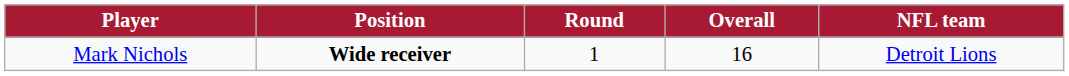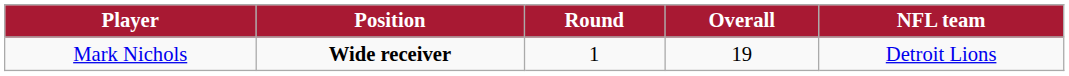 <table class="wikitable" width="65%">
 <tr align="center" style="background:#A81933;color:#FFFFFF;">
 <td><strong>Player</strong></td>
 <td><strong>Position</strong></td>
 <td><strong>Round</strong></td>
 <td><strong>Overall</strong></td>
 <td><strong>NFL team</strong></td>
 </tr>
 <tr align="center" bgcolor="">
 <td><a href='#'>Mark Nichols</a></td>
 <td><strong>Wide receiver</strong></td>
 <td>1</td>
-<td>16</td>
+<td>19</td>
 <td><a href='#'>Detroit Lions</a></td>
 </tr>
 </table>
